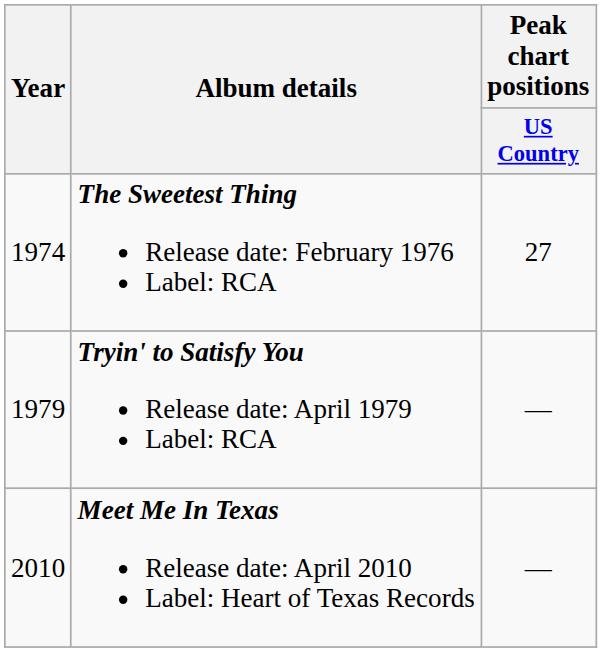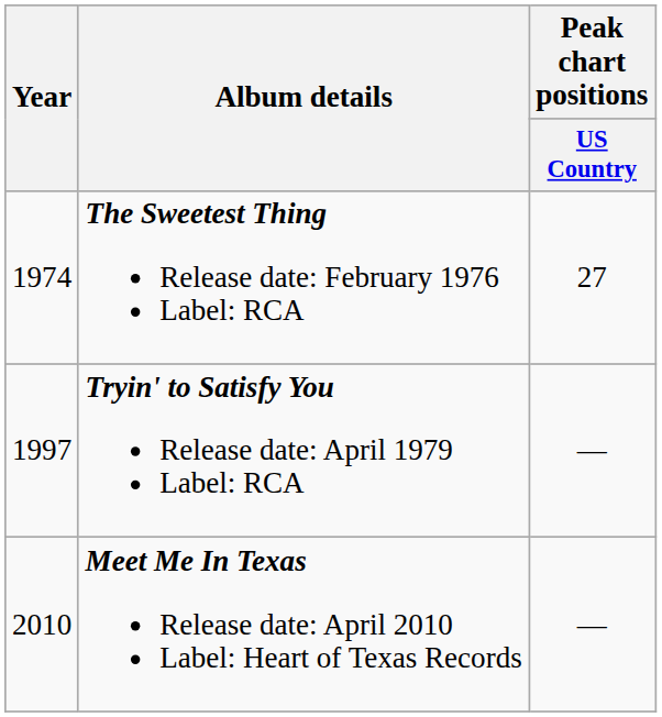 <table class="wikitable" style="text-align:center;">
 <tr>
 <th rowspan="2">Year</th>
 <th rowspan="2">Album details</th>
 <th colspan="1">Peak chart positions</th>
 </tr>
 <tr style="font-size:smaller;">
 <th width="35"><a href='#'>US Country</a></th>
 </tr>
 <tr>
 <td>1974</td>
 <td align="left"><strong><em>The Sweetest Thing</em></strong><br><ul><li>Release date: February 1976</li><li>Label: RCA</li></ul></td>
 <td>27</td>
 </tr>
 <tr>
-<td>1979</td>
+<td>1997</td>
 <td align="left"><strong><em>Tryin' to Satisfy You</em></strong><br><ul><li>Release date: April 1979</li><li>Label: RCA</li></ul></td>
 <td>—</td>
 </tr>
 <tr>
 <td>2010</td>
 <td align="left"><strong><em>Meet Me In Texas</em></strong><br><ul><li>Release date: April 2010</li><li>Label: Heart of Texas Records</li></ul></td>
 <td>—</td>
 </tr>
 </table>
